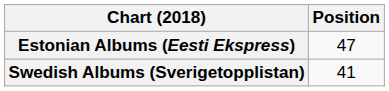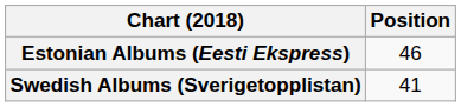 <table class="wikitable plainrowheaders" style="text-align:center">
 <tr>
 <th scope="col">Chart (2018)</th>
 <th scope="col">Position</th>
 </tr>
 <tr>
 <th scope="row">Estonian Albums (<em>Eesti Ekspress</em>)</th>
-<td>47</td>
+<td>46</td>
 </tr>
 <tr>
 <th scope="row">Swedish Albums (Sverigetopplistan)</th>
 <td>41</td>
 </tr>
 </table>
